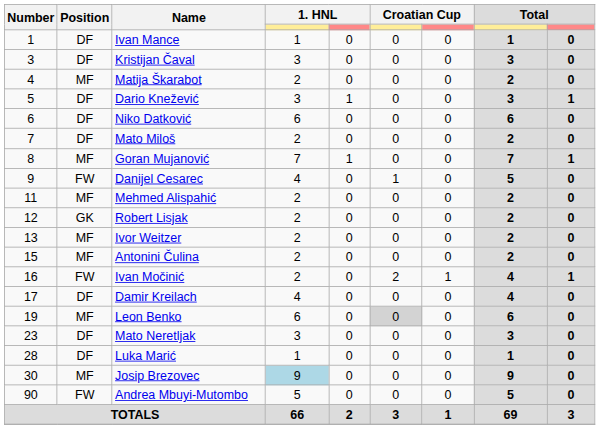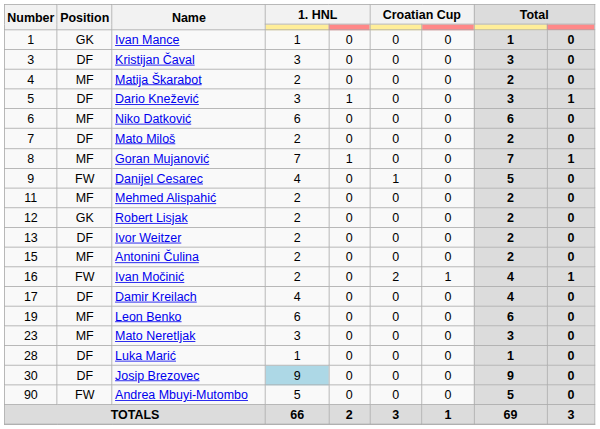 <table class="wikitable" style="font-size: 95%; text-align: center;">
 <tr>
 <th width=40 rowspan="2"  align="center">Number</th>
 <th width=40 rowspan="2"  align="center">Position</th>
 <th width=180 rowspan="2"  align="center">Name</th>
 <th width=120 colspan="2" align="center">1. HNL</th>
 <th width=120 colspan="2" align="center">Croatian Cup</th>
 <th width=140 colspan="2" align="center" style="background: #DCDCDC">Total</th>
 </tr>
 <tr>
 <th style="background: #FFEE99"></th>
 <th style="background: #FF8888"></th>
 <th style="background: #FFEE99"></th>
 <th style="background: #FF8888"></th>
 <th style="background: #FFEE99"></th>
 <th style="background: #FF8888"></th>
 </tr>
 <tr>
 <td>1</td>
-<td>DF</td>
+<td>GK</td>
 <td style="text-align:left;"> <a href='#'>Ivan Mance</a></td>
 <td>1</td>
 <td>0</td>
 <td>0</td>
 <td>0</td>
 <th style="background: #DCDCDC">1</th>
 <th style="background: #DCDCDC">0</th>
 </tr>
 <tr>
 <td>3</td>
 <td>DF</td>
 <td style="text-align:left;"> <a href='#'>Kristijan Čaval</a></td>
 <td>3</td>
 <td>0</td>
 <td>0</td>
 <td>0</td>
 <th style="background: #DCDCDC">3</th>
 <th style="background: #DCDCDC">0</th>
 </tr>
 <tr>
 <td>4</td>
 <td>MF</td>
 <td style="text-align:left;"> <a href='#'>Matija Škarabot</a></td>
 <td>2</td>
 <td>0</td>
 <td>0</td>
 <td>0</td>
 <th style="background: #DCDCDC">2</th>
 <th style="background: #DCDCDC">0</th>
 </tr>
 <tr>
 <td>5</td>
 <td>DF</td>
 <td style="text-align:left;"> <a href='#'>Dario Knežević</a></td>
 <td>3</td>
 <td>1</td>
 <td>0</td>
 <td>0</td>
 <th style="background: #DCDCDC">3</th>
 <th style="background: #DCDCDC">1</th>
 </tr>
 <tr>
 <td>6</td>
-<td>DF</td>
+<td>MF</td>
 <td style="text-align:left;"> <a href='#'>Niko Datković</a></td>
 <td>6</td>
 <td>0</td>
 <td>0</td>
 <td>0</td>
 <th style="background: #DCDCDC">6</th>
 <th style="background: #DCDCDC">0</th>
 </tr>
 <tr>
 <td>7</td>
 <td>DF</td>
 <td style="text-align:left;"> <a href='#'>Mato Miloš</a></td>
 <td>2</td>
 <td>0</td>
 <td>0</td>
 <td>0</td>
 <th style="background: #DCDCDC">2</th>
 <th style="background: #DCDCDC">0</th>
 </tr>
 <tr>
 <td>8</td>
 <td>MF</td>
 <td style="text-align:left;"> <a href='#'>Goran Mujanović</a></td>
 <td>7</td>
 <td>1</td>
 <td>0</td>
 <td>0</td>
 <th style="background: #DCDCDC">7</th>
 <th style="background: #DCDCDC">1</th>
 </tr>
 <tr>
 <td>9</td>
 <td>FW</td>
 <td style="text-align:left;"> <a href='#'>Danijel Cesarec</a></td>
 <td>4</td>
 <td>0</td>
 <td>1</td>
 <td>0</td>
 <th style="background: #DCDCDC">5</th>
 <th style="background: #DCDCDC">0</th>
 </tr>
 <tr>
 <td>11</td>
 <td>MF</td>
 <td style="text-align:left;"> <a href='#'>Mehmed Alispahić</a></td>
 <td>2</td>
 <td>0</td>
 <td>0</td>
 <td>0</td>
 <th style="background: #DCDCDC">2</th>
 <th style="background: #DCDCDC">0</th>
 </tr>
 <tr>
 <td>12</td>
 <td>GK</td>
 <td style="text-align:left;"> <a href='#'>Robert Lisjak</a></td>
 <td>2</td>
 <td>0</td>
 <td>0</td>
 <td>0</td>
 <th style="background: #DCDCDC">2</th>
 <th style="background: #DCDCDC">0</th>
 </tr>
 <tr>
 <td>13</td>
-<td>MF</td>
+<td>DF</td>
 <td style="text-align:left;"> <a href='#'>Ivor Weitzer</a></td>
 <td>2</td>
 <td>0</td>
 <td>0</td>
 <td>0</td>
 <th style="background: #DCDCDC">2</th>
 <th style="background: #DCDCDC">0</th>
 </tr>
 <tr>
 <td>15</td>
 <td>MF</td>
 <td style="text-align:left;"> <a href='#'>Antonini Čulina</a></td>
 <td>2</td>
 <td>0</td>
 <td>0</td>
 <td>0</td>
 <th style="background: #DCDCDC">2</th>
 <th style="background: #DCDCDC">0</th>
 </tr>
 <tr>
 <td>16</td>
 <td>FW</td>
 <td style="text-align:left;"> <a href='#'>Ivan Močinić</a></td>
 <td>2</td>
 <td>0</td>
 <td>2</td>
 <td>1</td>
 <th style="background: #DCDCDC">4</th>
 <th style="background: #DCDCDC">1</th>
 </tr>
 <tr>
 <td>17</td>
 <td>DF</td>
 <td style="text-align:left;"> <a href='#'>Damir Kreilach</a></td>
 <td>4</td>
 <td>0</td>
 <td>0</td>
 <td>0</td>
 <th style="background: #DCDCDC">4</th>
 <th style="background: #DCDCDC">0</th>
 </tr>
 <tr>
 <td>19</td>
 <td>MF</td>
 <td style="text-align:left;"> <a href='#'>Leon Benko</a></td>
 <td>6</td>
 <td>0</td>
-<td style="background: lightgrey;">0</td>
+<td>0</td>
 <td>0</td>
 <th style="background: #DCDCDC">6</th>
 <th style="background: #DCDCDC">0</th>
 </tr>
 <tr>
 <td>23</td>
-<td>DF</td>
+<td>MF</td>
 <td style="text-align:left;"> <a href='#'>Mato Neretljak</a></td>
 <td>3</td>
 <td>0</td>
 <td>0</td>
 <td>0</td>
 <th style="background: #DCDCDC">3</th>
 <th style="background: #DCDCDC">0</th>
 </tr>
 <tr>
 <td>28</td>
 <td>DF</td>
 <td style="text-align:left;"> <a href='#'>Luka Marić</a></td>
 <td>1</td>
 <td>0</td>
 <td>0</td>
 <td>0</td>
 <th style="background: #DCDCDC">1</th>
 <th style="background: #DCDCDC">0</th>
 </tr>
 <tr>
 <td>30</td>
-<td>MF</td>
+<td>DF</td>
 <td style="text-align:left;"> <a href='#'>Josip Brezovec</a></td>
 <td style="background: lightblue;">9</td>
 <td>0</td>
 <td>0</td>
 <td>0</td>
 <th style="background: #DCDCDC">9</th>
 <th style="background: #DCDCDC">0</th>
 </tr>
 <tr>
 <td>90</td>
 <td>FW</td>
 <td style="text-align:left;"> <a href='#'>Andrea Mbuyi-Mutombo</a></td>
 <td>5</td>
 <td>0</td>
 <td>0</td>
 <td>0</td>
 <th style="background: #DCDCDC">5</th>
 <th style="background: #DCDCDC">0</th>
 </tr>
 <tr>
 <th colspan="3" align="center" style="background: #DCDCDC">TOTALS</th>
 <th style="background: #DCDCDC">66</th>
 <th style="background: #DCDCDC">2</th>
 <th style="background: #DCDCDC">3</th>
 <th style="background: #DCDCDC">1</th>
 <th style="background: #DCDCDC">69</th>
 <th style="background: #DCDCDC">3</th>
 </tr>
 <tr>
 </tr>
 </table>
